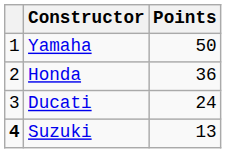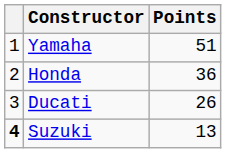 <table class="wikitable" style="font-size: 95%;">
 <tr>
 <th></th>
 <th>Constructor</th>
 <th>Points</th>
 </tr>
 <tr>
 <td align=center>1</td>
 <td> <a href='#'>Yamaha</a></td>
-<td align=right>50</td>
+<td align=right>51</td>
 </tr>
 <tr>
 <td align=center>2</td>
 <td> <a href='#'>Honda</a></td>
 <td align=right>36</td>
 </tr>
 <tr>
 <td align=center>3</td>
 <td> <a href='#'>Ducati</a></td>
-<td align=right>24</td>
+<td align=right>26</td>
 </tr>
 <tr>
 <td align=center><strong>4</strong></td>
 <td> <a href='#'>Suzuki</a></td>
 <td align=right>13</td>
 </tr>
 </table>
